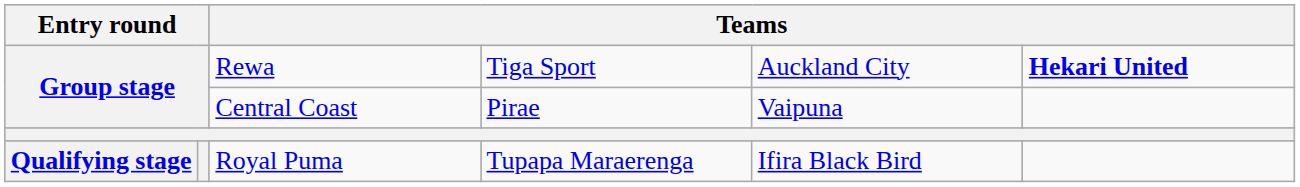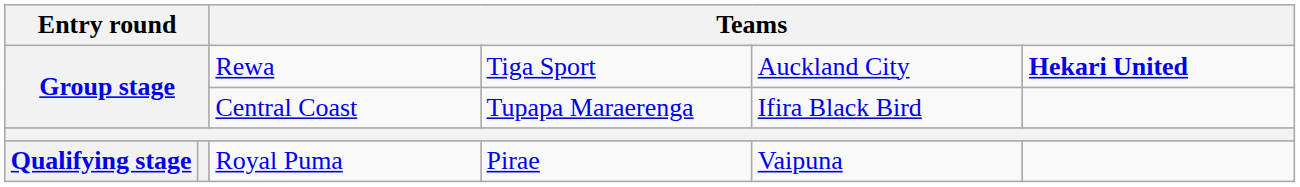 <table class="wikitable">
 <tr>
 <th colspan=2>Entry round</th>
 <th colspan=4>Teams</th>
 </tr>
 <tr>
 <th rowspan=2 colspan=2><a href='#'>Group stage</a></th>
 <td style="min-width:10em"> <a href='#'>Rewa</a> </td>
 <td style="min-width:10em"> <a href='#'>Tiga Sport</a> </td>
 <td style="min-width:10em"> <a href='#'>Auckland City</a> </td>
 <td style="min-width:10em"><strong> <a href='#'>Hekari United</a> </strong></td>
 </tr>
 <tr>
 <td> <a href='#'>Central Coast</a> </td>
-<td> <a href='#'>Pirae</a> </td>
-<td> <a href='#'>Vaipuna</a> </td>
+<td> <a href='#'>Tupapa Maraerenga</a> </td>
+<td> <a href='#'>Ifira Black Bird</a> </td>
 <td></td>
 </tr>
 <tr>
 <th colspan=6></th>
 </tr>
 <tr>
 <th><a href='#'>Qualifying stage</a></th>
 <th></th>
 <td> <a href='#'>Royal Puma</a> </td>
-<td> <a href='#'>Tupapa Maraerenga</a> </td>
-<td> <a href='#'>Ifira Black Bird</a> </td>
+<td> <a href='#'>Pirae</a> </td>
+<td> <a href='#'>Vaipuna</a> </td>
 </tr>
 </table>
